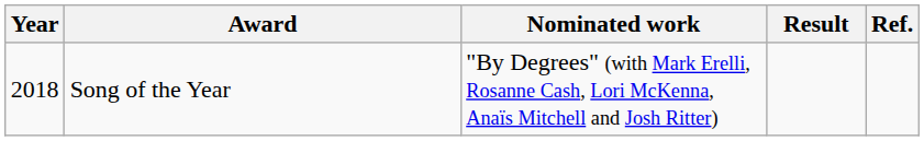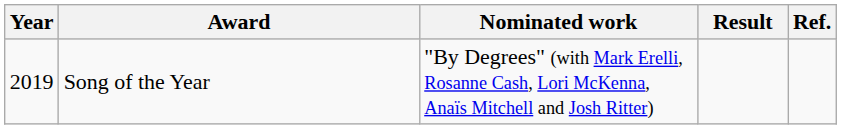 <table class="wikitable">
 <tr>
 <th>Year</th>
 <th width="350">Award</th>
 <th width="250">Nominated work</th>
 <th width="65">Result</th>
 <th>Ref.</th>
 </tr>
 <tr>
-<td>2018</td>
+<td>2019</td>
 <td>Song of the Year</td>
 <td>"By Degrees" <small>(with <a href='#'>Mark Erelli</a>, <a href='#'>Rosanne Cash</a>, <a href='#'>Lori McKenna</a>, <a href='#'>Anaïs Mitchell</a> and <a href='#'>Josh Ritter</a>)</small></td>
 <td></td>
 <td></td>
 </tr>
 </table>
